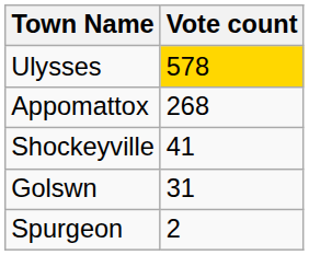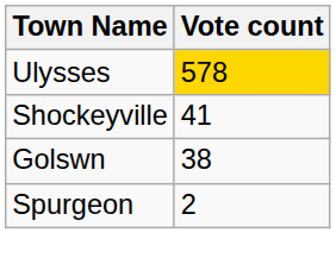 <table class="wikitable">
 <tr>
 <th>Town Name</th>
 <th>Vote count</th>
 </tr>
 <tr>
 <td>Ulysses</td>
 <td style="background: gold;">578</td>
 </tr>
 <tr>
-<td>Appomattox</td>
-<td>268</td>
-</tr>
-<tr>
 <td>Shockeyville</td>
 <td>41</td>
 </tr>
 <tr>
 <td>Golswn</td>
-<td>31</td>
+<td>38</td>
 </tr>
 <tr>
 <td>Spurgeon</td>
 <td>2</td>
 </tr>
 </table>
